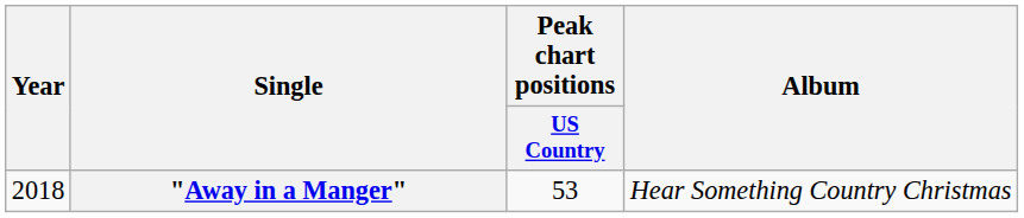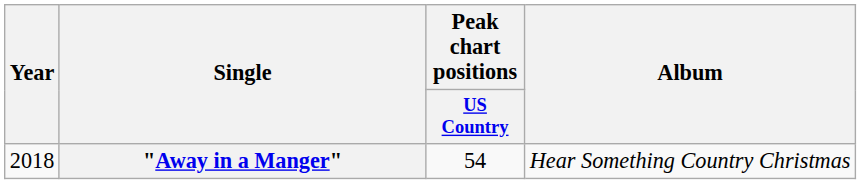 <table class="wikitable plainrowheaders" style="text-align:center;">
 <tr>
 <th rowspan="2">Year</th>
 <th rowspan="2" style="width:16em;">Single</th>
 <th colspan="1">Peak chart positions</th>
 <th rowspan="2">Album</th>
 </tr>
 <tr style="font-size:smaller;">
 <th width="65"><a href='#'>US Country</a></th>
 </tr>
 <tr>
 <td>2018</td>
 <th scope="row">"<a href='#'>Away in a Manger</a>"</th>
-<td>53</td>
+<td>54</td>
 <td><em>Hear Something Country Christmas</em></td>
 </tr>
 </table>
